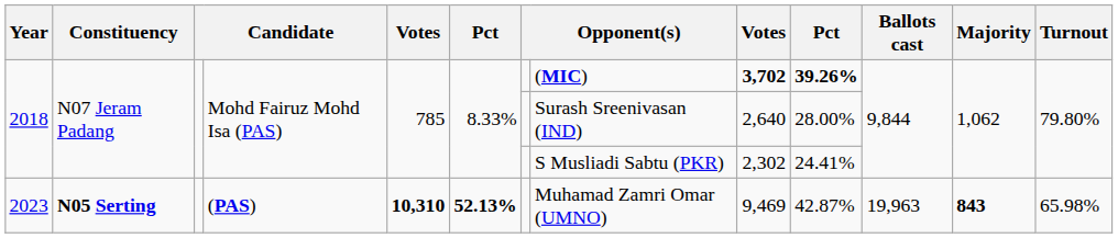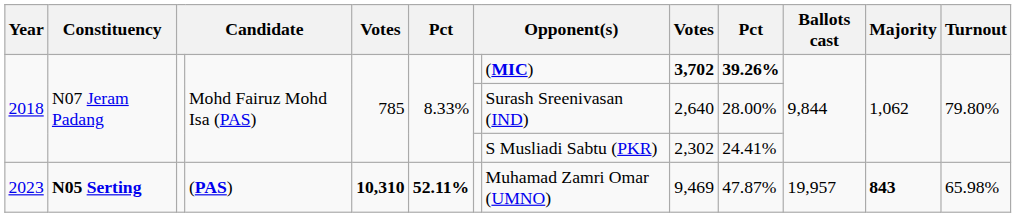 <table class="wikitable" style="margin:0.5em ; font-size:95%">
 <tr>
 <th>Year</th>
 <th>Constituency</th>
 <th colspan=2>Candidate</th>
 <th>Votes</th>
 <th>Pct</th>
 <th colspan=2>Opponent(s)</th>
 <th>Votes</th>
 <th>Pct</th>
 <th>Ballots cast</th>
 <th>Majority</th>
 <th>Turnout</th>
 </tr>
 <tr>
 <td rowspan=3><a href='#'>2018</a></td>
 <td rowspan=3>N07 <a href='#'>Jeram Padang</a></td>
 <td rowspan=3 ></td>
 <td rowspan=3>Mohd Fairuz Mohd Isa (<a href='#'>PAS</a>)</td>
 <td rowspan=3 align="right">785</td>
 <td rowspan=3 align=right>8.33%</td>
 <td></td>
 <td> (<a href='#'><strong>MIC</strong></a>)</td>
 <td align="right"><strong>3,702</strong></td>
 <td><strong>39.26%</strong></td>
 <td rowspan=3>9,844</td>
 <td rowspan=3>1,062</td>
 <td rowspan=3>79.80%</td>
 </tr>
 <tr>
 <td></td>
 <td>Surash Sreenivasan (<a href='#'>IND</a>)</td>
 <td align="right">2,640</td>
 <td>28.00%</td>
 </tr>
 <tr>
 <td></td>
 <td>S Musliadi Sabtu (<a href='#'>PKR</a>)</td>
 <td align="right">2,302</td>
 <td>24.41%</td>
 </tr>
 <tr>
 <td><a href='#'>2023</a></td>
 <td><strong>N05 <a href='#'>Serting</a></strong></td>
 <td bgcolor=></td>
 <td> (<a href='#'><strong>PAS</strong></a>)</td>
 <td align=right><strong>10,310</strong></td>
-<td><strong>52.13%</strong></td>
+<td><strong>52.11%</strong></td>
 <td></td>
 <td>Muhamad Zamri Omar (<a href='#'>UMNO</a>)</td>
 <td align=right>9,469</td>
-<td>42.87%</td>
-<td>19,963</td>
+<td>47.87%</td>
+<td>19,957</td>
 <td><strong>843</strong></td>
 <td>65.98%</td>
 </tr>
 </table>
